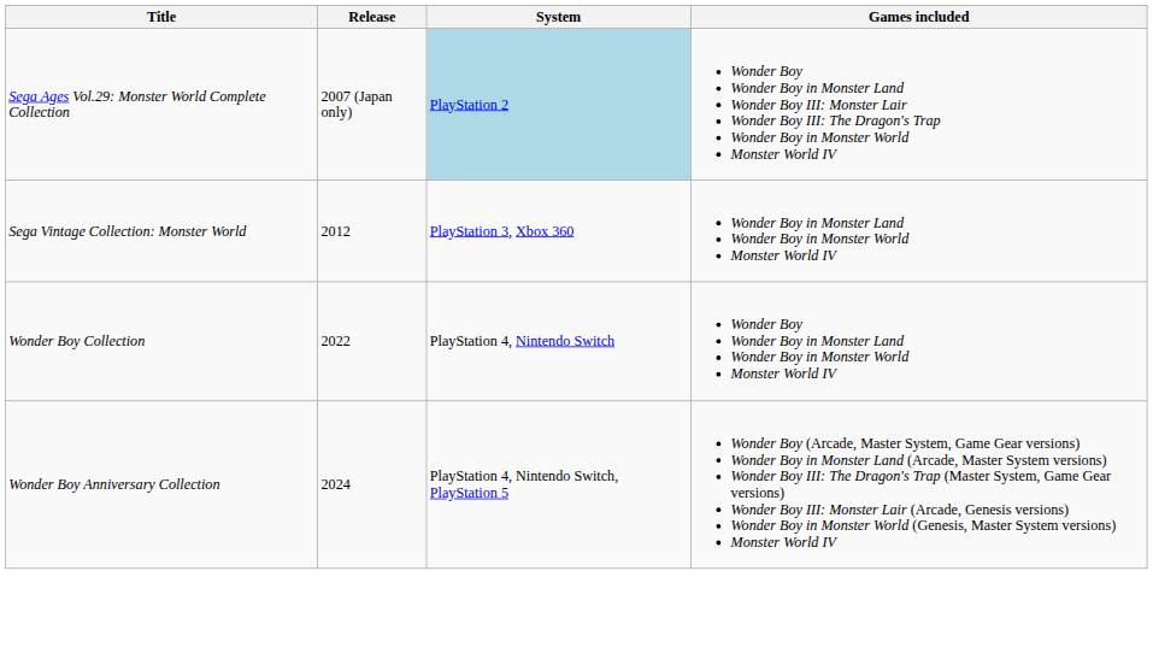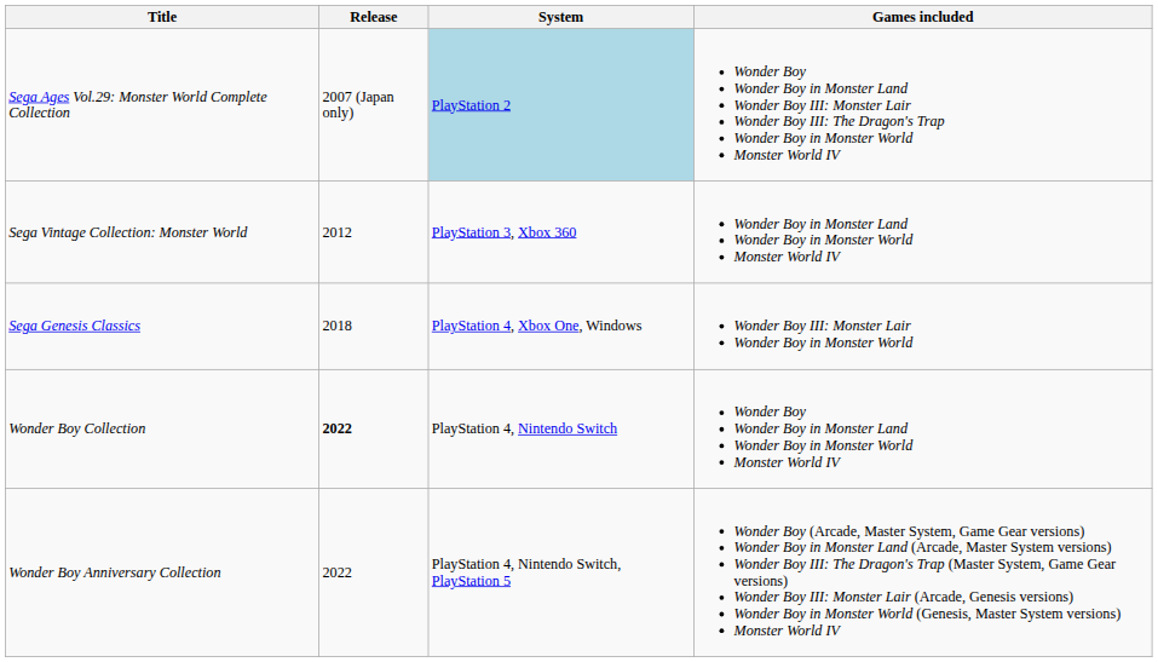 <table class="wikitable" border="1">
 <tr>
 <th scope="col">Title</th>
 <th scope="col">Release</th>
 <th scope="col">System</th>
 <th scope="col" class="unsortable">Games included</th>
 </tr>
 <tr>
 <td><em><a href='#'>Sega Ages</a> Vol.29: Monster World Complete Collection</em></td>
 <td>2007 (Japan only)</td>
 <td style="background: lightblue;"><a href='#'>PlayStation 2</a></td>
 <td><br><ul><li><em>Wonder Boy</em></li><li><em>Wonder Boy in Monster Land</em></li><li><em>Wonder Boy III: Monster Lair</em></li><li><em>Wonder Boy III: The Dragon's Trap</em></li><li><em>Wonder Boy in Monster World</em></li><li><em>Monster World IV</em></li></ul></td>
 </tr>
 <tr>
 <td><em>Sega Vintage Collection: Monster World</em></td>
 <td>2012</td>
 <td><a href='#'>PlayStation 3</a>, <a href='#'>Xbox 360</a></td>
 <td><br><ul><li><em>Wonder Boy in Monster Land</em></li><li><em>Wonder Boy in Monster World</em></li><li><em>Monster World IV</em></li></ul></td>
 </tr>
 <tr>
+<td><em><a href='#'>Sega Genesis Classics</a></em></td>
+<td>2018</td>
+<td><a href='#'>PlayStation 4</a>, <a href='#'>Xbox One</a>, Windows</td>
+<td><br><ul><li><em>Wonder Boy III: Monster Lair</em></li><li><em>Wonder Boy in Monster World</em></li></ul></td>
+</tr>
+<tr>
 <td><em>Wonder Boy Collection</em></td>
-<td>2022</td>
+<td><strong>2022</strong></td>
 <td>PlayStation 4, <a href='#'>Nintendo Switch</a></td>
 <td><br><ul><li><em>Wonder Boy</em></li><li><em>Wonder Boy in Monster Land</em></li><li><em>Wonder Boy in Monster World</em></li><li><em>Monster World IV</em></li></ul></td>
 </tr>
 <tr>
 <td><em>Wonder Boy Anniversary Collection</em></td>
-<td>2024</td>
+<td>2022</td>
 <td>PlayStation 4, Nintendo Switch, <a href='#'>PlayStation 5</a></td>
 <td><br><ul><li><em>Wonder Boy</em> (Arcade, Master System, Game Gear versions)</li><li><em>Wonder Boy in Monster Land</em> (Arcade, Master System versions)</li><li><em>Wonder Boy III: The Dragon's Trap</em> (Master System, Game Gear versions)</li><li><em>Wonder Boy III: Monster Lair</em> (Arcade, Genesis versions)</li><li><em>Wonder Boy in Monster World</em> (Genesis, Master System versions)</li><li><em>Monster World IV</em></li></ul></td>
 </tr>
 </table>
